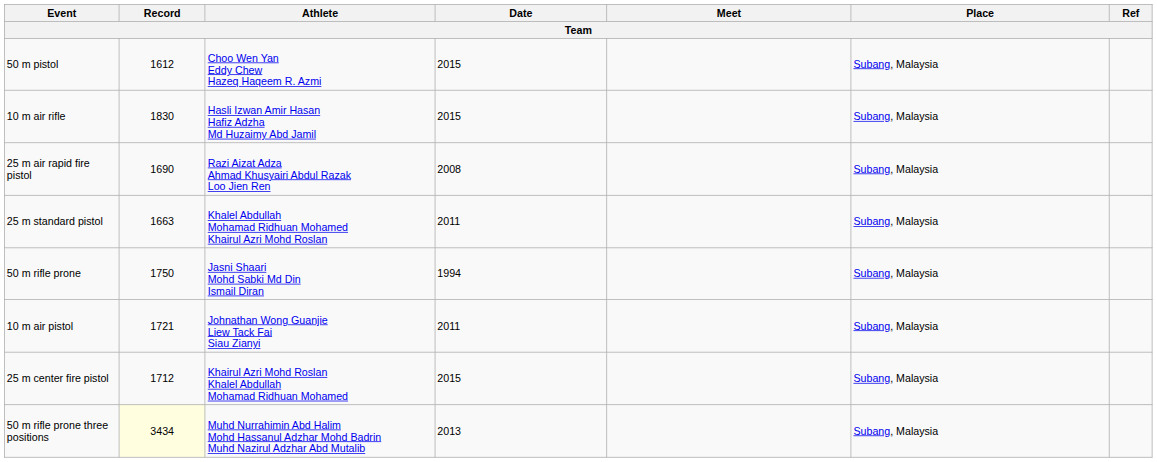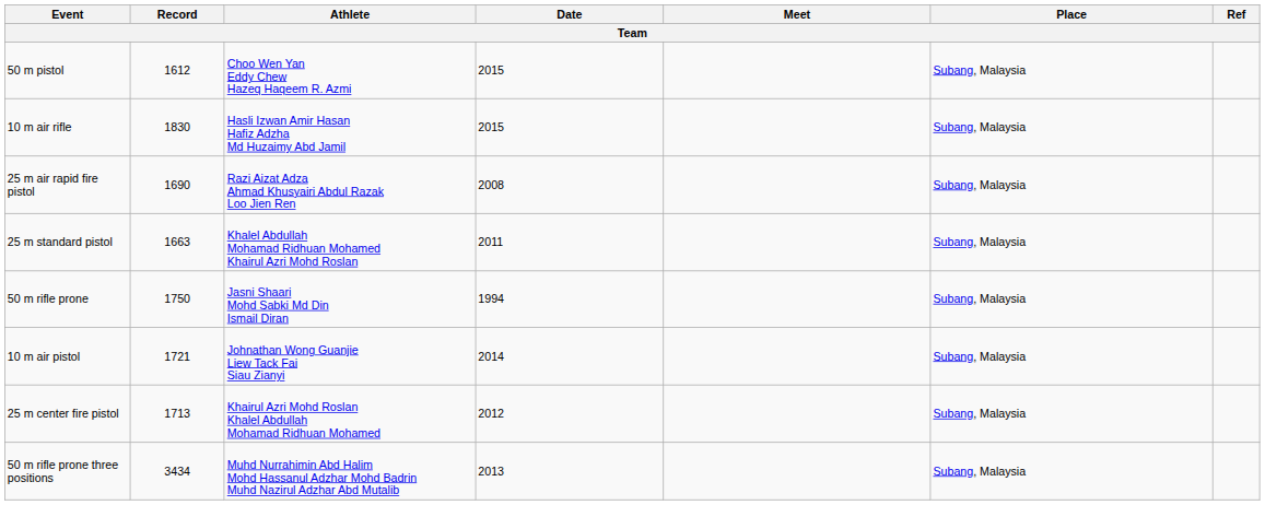 <table class="wikitable" style="font-size:90%; width: 98%;">
 <tr>
 <th width=8%>Event</th>
 <th width=6%>Record</th>
 <th width=16%>Athlete</th>
 <th width=12%>Date</th>
 <th width=17%>Meet</th>
 <th width=18%>Place</th>
 <th width=3%>Ref</th>
 </tr>
 <tr bgcolor="#DDDDDD">
 <th colspan="8">Team</th>
 </tr>
 <tr>
 <td>50 m pistol</td>
 <td align=center>1612</td>
 <td><br><a href='#'>Choo Wen Yan</a><br><a href='#'>Eddy Chew</a><br><a href='#'>Hazeq Haqeem R. Azmi</a></td>
 <td>2015</td>
 <td></td>
 <td> <a href='#'>Subang</a>, Malaysia</td>
 <td></td>
 </tr>
 <tr>
 <td>10 m air rifle</td>
 <td align=center>1830</td>
 <td><br><a href='#'>Hasli Izwan Amir Hasan</a><br><a href='#'>Hafiz Adzha</a><br><a href='#'>Md Huzaimy Abd Jamil</a></td>
 <td>2015</td>
 <td></td>
 <td> <a href='#'>Subang</a>, Malaysia</td>
 <td></td>
 </tr>
 <tr>
 <td>25 m air rapid fire pistol</td>
 <td align=center>1690</td>
 <td><br><a href='#'>Razi Aizat Adza</a><br><a href='#'>Ahmad Khusyairi Abdul Razak</a><br><a href='#'>Loo Jien Ren</a></td>
 <td>2008</td>
 <td></td>
 <td> <a href='#'>Subang</a>, Malaysia</td>
 <td></td>
 </tr>
 <tr>
 <td>25 m standard pistol</td>
 <td align=center>1663</td>
 <td><br><a href='#'>Khalel Abdullah</a><br><a href='#'>Mohamad Ridhuan Mohamed</a><br><a href='#'>Khairul Azri Mohd Roslan</a></td>
 <td>2011</td>
 <td></td>
 <td> <a href='#'>Subang</a>, Malaysia</td>
 <td></td>
 </tr>
 <tr>
 <td>50 m rifle prone</td>
 <td align=center>1750</td>
 <td><br><a href='#'>Jasni Shaari</a><br><a href='#'>Mohd Sabki Md Din</a><br><a href='#'>Ismail Diran</a></td>
 <td>1994</td>
 <td></td>
 <td> <a href='#'>Subang</a>, Malaysia</td>
 <td></td>
 </tr>
 <tr>
 <td>10 m air pistol</td>
 <td align=center>1721</td>
 <td><br><a href='#'>Johnathan Wong Guanjie</a><br><a href='#'>Liew Tack Fai</a><br><a href='#'>Siau Zianyi</a></td>
-<td>2011</td>
+<td>2014</td>
 <td></td>
 <td> <a href='#'>Subang</a>, Malaysia</td>
 <td></td>
 </tr>
 <tr>
 <td>25 m center fire pistol</td>
-<td align=center>1712</td>
+<td align=center>1713</td>
 <td><br><a href='#'>Khairul Azri Mohd Roslan</a><br><a href='#'>Khalel Abdullah</a><br><a href='#'>Mohamad Ridhuan Mohamed</a></td>
-<td>2015</td>
+<td>2012</td>
 <td></td>
 <td> <a href='#'>Subang</a>, Malaysia</td>
 <td></td>
 </tr>
 <tr>
 <td>50 m rifle prone three positions</td>
-<td align=center style="background: lightyellow;">3434</td>
+<td align=center>3434</td>
 <td><br><a href='#'>Muhd Nurrahimin Abd Halim</a><br><a href='#'>Mohd Hassanul Adzhar Mohd Badrin</a><br><a href='#'>Muhd Nazirul Adzhar Abd Mutalib</a></td>
 <td>2013</td>
 <td></td>
 <td> <a href='#'>Subang</a>, Malaysia</td>
 <td></td>
 </tr>
 </table>
